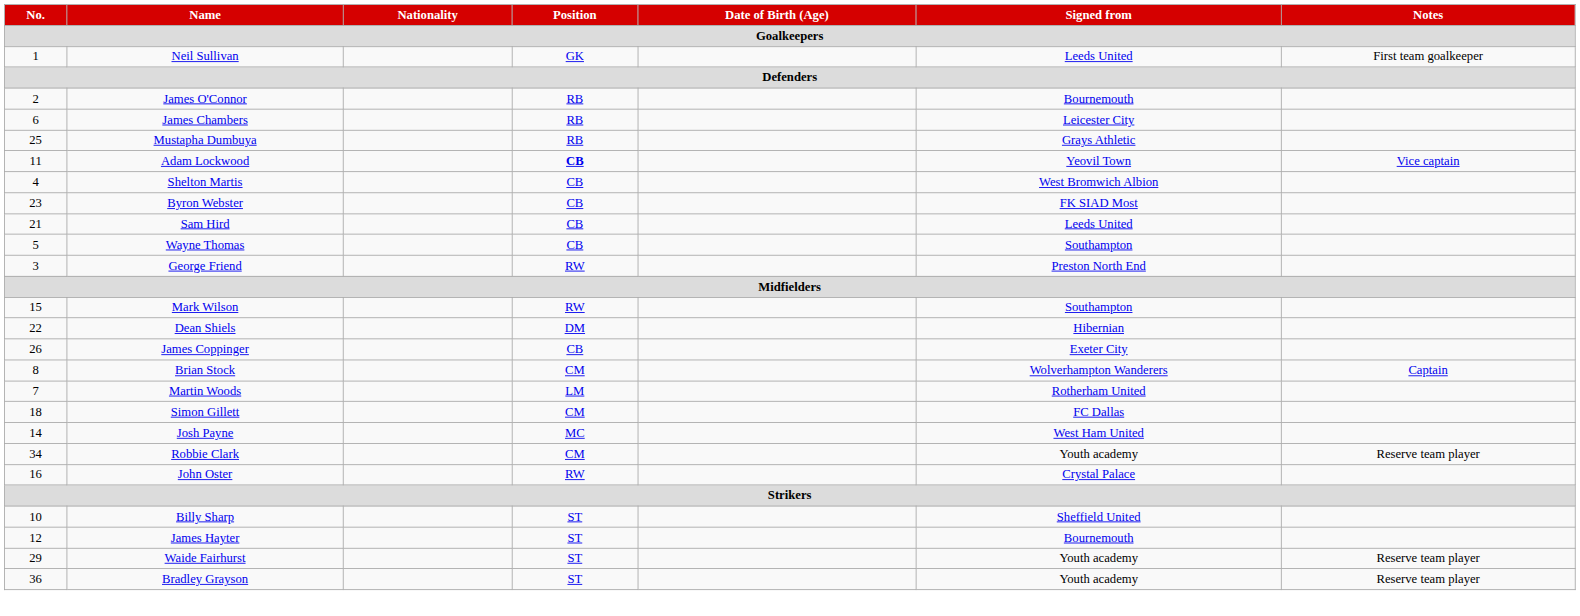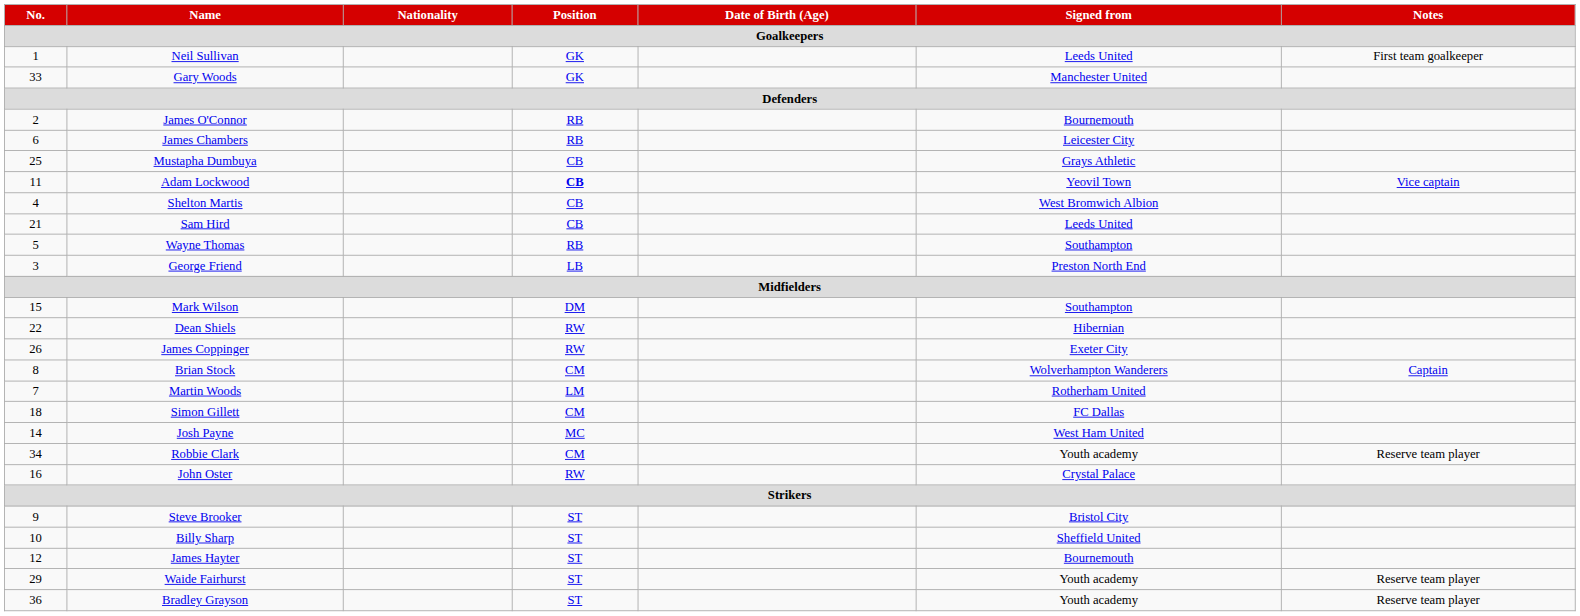 <table class="wikitable"  style="text-align:center; font-size:90%; width:90%;">
 <tr>
 <th style="background:#d50000; color:white;">No.</th>
 <th style="background:#d50000; color:white;">Name</th>
 <th style="background:#d50000; color:white;">Nationality</th>
 <th style="background:#d50000; color:white;">Position</th>
 <th style="background:#d50000; color:white;">Date of Birth (Age)</th>
 <th style="background:#d50000; color:white;">Signed from</th>
 <th style="background:#d50000; color:white;">Notes</th>
 </tr>
 <tr>
 <th colspan="7"  style="background:#dcdcdc;">Goalkeepers</th>
 </tr>
 <tr>
 <td>1</td>
 <td><a href='#'>Neil Sullivan</a></td>
 <td></td>
 <td><a href='#'>GK</a></td>
 <td></td>
 <td><a href='#'>Leeds United</a></td>
 <td>First team goalkeeper</td>
+</tr>
+<tr>
+<td>33</td>
+<td><a href='#'>Gary Woods</a></td>
+<td></td>
+<td><a href='#'>GK</a></td>
+<td></td>
+<td><a href='#'>Manchester United</a></td>
+<td></td>
 </tr>
 <tr>
 <th colspan="7"  style="background:#dcdcdc;">Defenders</th>
 </tr>
 <tr>
 <td>2</td>
 <td><a href='#'>James O'Connor</a></td>
 <td></td>
 <td><a href='#'>RB</a></td>
 <td></td>
 <td><a href='#'>Bournemouth</a></td>
 <td></td>
 </tr>
 <tr>
 <td>6</td>
 <td><a href='#'>James Chambers</a></td>
 <td></td>
 <td><a href='#'>RB</a></td>
 <td></td>
 <td><a href='#'>Leicester City</a></td>
 <td></td>
 </tr>
 <tr>
 <td>25</td>
 <td><a href='#'>Mustapha Dumbuya</a></td>
 <td></td>
-<td><a href='#'>RB</a></td>
+<td><a href='#'>CB</a></td>
 <td></td>
 <td><a href='#'>Grays Athletic</a></td>
 <td></td>
 </tr>
 <tr>
 <td>11</td>
 <td><a href='#'>Adam Lockwood</a></td>
 <td></td>
 <td><strong><a href='#'>CB</a></strong></td>
 <td></td>
 <td><a href='#'>Yeovil Town</a></td>
 <td><a href='#'>Vice captain</a></td>
 </tr>
 <tr>
 <td>4</td>
 <td><a href='#'>Shelton Martis</a></td>
 <td></td>
 <td><a href='#'>CB</a></td>
 <td></td>
 <td><a href='#'>West Bromwich Albion</a></td>
 <td></td>
 </tr>
 <tr>
-<td>23</td>
-<td><a href='#'>Byron Webster</a></td>
-<td></td>
-<td><a href='#'>CB</a></td>
-<td></td>
-<td><a href='#'>FK SIAD Most</a></td>
-<td></td>
-</tr>
-<tr>
 <td>21</td>
 <td><a href='#'>Sam Hird</a></td>
 <td></td>
 <td><a href='#'>CB</a></td>
 <td></td>
 <td><a href='#'>Leeds United</a></td>
 <td></td>
 </tr>
 <tr>
 <td>5</td>
 <td><a href='#'>Wayne Thomas</a></td>
 <td></td>
-<td><a href='#'>CB</a></td>
+<td><a href='#'>RB</a></td>
 <td></td>
 <td><a href='#'>Southampton</a></td>
 <td></td>
 </tr>
 <tr>
 <td>3</td>
 <td><a href='#'>George Friend</a></td>
 <td></td>
-<td><a href='#'>RW</a></td>
+<td><a href='#'>LB</a></td>
 <td></td>
 <td><a href='#'>Preston North End</a></td>
 <td></td>
 </tr>
 <tr>
 <th colspan="7"  style="background:#dcdcdc;">Midfielders</th>
 </tr>
 <tr>
 <td>15</td>
 <td><a href='#'>Mark Wilson</a></td>
 <td></td>
-<td><a href='#'>RW</a></td>
+<td><a href='#'>DM</a></td>
 <td></td>
 <td><a href='#'>Southampton</a></td>
 <td></td>
 </tr>
 <tr>
 <td>22</td>
 <td><a href='#'>Dean Shiels</a></td>
 <td></td>
-<td><a href='#'>DM</a></td>
+<td><a href='#'>RW</a></td>
 <td></td>
 <td><a href='#'>Hibernian</a></td>
 <td></td>
 </tr>
 <tr>
 <td>26</td>
 <td><a href='#'>James Coppinger</a></td>
 <td></td>
-<td><a href='#'>CB</a></td>
+<td><a href='#'>RW</a></td>
 <td></td>
 <td><a href='#'>Exeter City</a></td>
 <td></td>
 </tr>
 <tr>
 <td>8</td>
 <td><a href='#'>Brian Stock</a></td>
 <td></td>
 <td><a href='#'>CM</a></td>
 <td></td>
 <td><a href='#'>Wolverhampton Wanderers</a></td>
 <td><a href='#'>Captain</a></td>
 </tr>
 <tr>
 <td>7</td>
 <td><a href='#'>Martin Woods</a></td>
 <td></td>
 <td><a href='#'>LM</a></td>
 <td></td>
 <td><a href='#'>Rotherham United</a></td>
 <td></td>
 </tr>
 <tr>
 <td>18</td>
 <td><a href='#'>Simon Gillett</a></td>
 <td></td>
 <td><a href='#'>CM</a></td>
 <td></td>
 <td><a href='#'>FC Dallas</a></td>
 <td></td>
 </tr>
 <tr>
 <td>14</td>
 <td><a href='#'>Josh Payne</a></td>
 <td></td>
 <td><a href='#'>MC</a></td>
 <td></td>
 <td><a href='#'>West Ham United</a></td>
 <td></td>
 </tr>
 <tr>
 <td>34</td>
 <td><a href='#'>Robbie Clark</a></td>
 <td></td>
 <td><a href='#'>CM</a></td>
 <td></td>
 <td>Youth academy</td>
 <td>Reserve team player</td>
 </tr>
 <tr>
 <td>16</td>
 <td><a href='#'>John Oster</a></td>
 <td></td>
 <td><a href='#'>RW</a></td>
 <td></td>
 <td><a href='#'>Crystal Palace</a></td>
 <td></td>
 </tr>
 <tr>
 <th colspan="7"  style="background:#dcdcdc;">Strikers</th>
 </tr>
 <tr>
+<td>9</td>
+<td><a href='#'>Steve Brooker</a></td>
+<td></td>
+<td><a href='#'>ST</a></td>
+<td></td>
+<td><a href='#'>Bristol City</a></td>
+<td></td>
+</tr>
+<tr>
 <td>10</td>
 <td><a href='#'>Billy Sharp</a></td>
 <td></td>
 <td><a href='#'>ST</a></td>
 <td></td>
 <td><a href='#'>Sheffield United</a></td>
 <td></td>
 </tr>
 <tr>
 <td>12</td>
 <td><a href='#'>James Hayter</a></td>
 <td></td>
 <td><a href='#'>ST</a></td>
 <td></td>
 <td><a href='#'>Bournemouth</a></td>
 <td></td>
 </tr>
 <tr>
 <td>29</td>
 <td><a href='#'>Waide Fairhurst</a></td>
 <td></td>
 <td><a href='#'>ST</a></td>
 <td></td>
 <td>Youth academy</td>
 <td>Reserve team player</td>
 </tr>
 <tr>
 <td>36</td>
 <td><a href='#'>Bradley Grayson</a></td>
 <td></td>
 <td><a href='#'>ST</a></td>
 <td></td>
 <td>Youth academy</td>
 <td>Reserve team player</td>
 </tr>
 </table>
